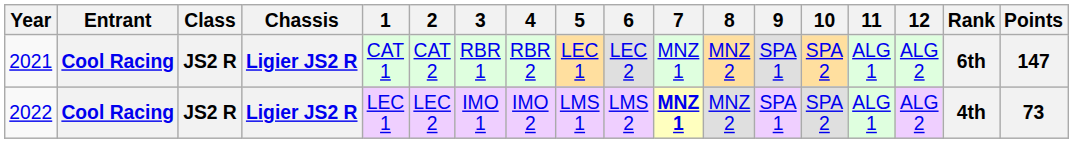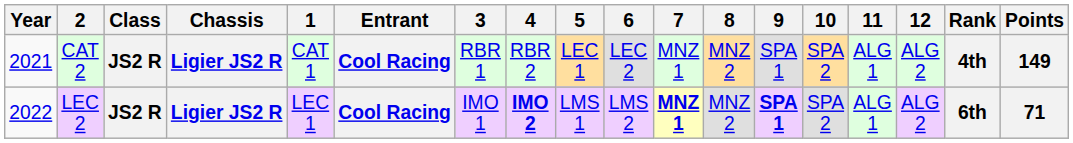 <table class="wikitable" style="text-align:center; font-size:85%">
 <tr>
 <th>Year</th>
-<th>Entrant</th>
+<th>2</th>
 <th>Class</th>
 <th>Chassis</th>
 <th>1</th>
-<th>2</th>
+<th>Entrant</th>
 <th>3</th>
 <th>4</th>
 <th>5</th>
 <th>6</th>
 <th>7</th>
 <th>8</th>
 <th>9</th>
 <th>10</th>
 <th>11</th>
 <th>12</th>
 <th>Rank</th>
 <th>Points</th>
 </tr>
 <tr>
 <td><a href='#'>2021</a></td>
-<th nowrap><a href='#'>Cool Racing</a></th>
+<td style="background:#DFFFDF;"><a href='#'>CAT<br>2</a><br></td>
 <th nowrap>JS2 R</th>
 <th nowrap><a href='#'>Ligier JS2 R</a></th>
 <td style="background:#DFFFDF;"><a href='#'>CAT<br>1</a><br></td>
-<td style="background:#DFFFDF;"><a href='#'>CAT<br>2</a><br></td>
+<th nowrap><a href='#'>Cool Racing</a></th>
 <td style="background:#DFFFDF;"><a href='#'>RBR<br>1</a><br></td>
 <td style="background:#DFFFDF;"><a href='#'>RBR<br>2</a><br></td>
 <td style="background:#FFDF9F;"><a href='#'>LEC<br>1</a><br></td>
 <td style="background:#DFDFDF;"><a href='#'>LEC<br>2</a><br></td>
 <td style="background:#DFFFDF;"><a href='#'>MNZ<br>1</a><br></td>
 <td style="background:#FFDF9F;"><a href='#'>MNZ<br>2</a><br></td>
 <td style="background:#DFDFDF;"><a href='#'>SPA<br>1</a><br></td>
 <td style="background:#FFDF9F;"><a href='#'>SPA<br>2</a><br></td>
 <td style="background:#DFFFDF;"><a href='#'>ALG<br>1</a><br></td>
 <td style="background:#DFFFDF;"><a href='#'>ALG<br>2</a><br></td>
-<th>6th</th>
-<th>147</th>
+<th>4th</th>
+<th>149</th>
 </tr>
 <tr>
 <td><a href='#'>2022</a></td>
-<th nowrap><a href='#'>Cool Racing</a></th>
+<td style="background:#EFCFFF;"><a href='#'>LEC<br>2</a><br></td>
 <th nowrap>JS2 R</th>
 <th nowrap><a href='#'>Ligier JS2 R</a></th>
 <td style="background:#EFCFFF;"><a href='#'>LEC<br>1</a><br></td>
-<td style="background:#EFCFFF;"><a href='#'>LEC<br>2</a><br></td>
+<th nowrap><a href='#'>Cool Racing</a></th>
 <td style="background:#EFCFFF;"><a href='#'>IMO<br>1</a><br></td>
-<td style="background:#EFCFFF;"><a href='#'>IMO<br>2</a><br></td>
+<td style="background:#EFCFFF;"><strong><a href='#'>IMO<br>2</a><br></strong></td>
 <td style="background:#EFCFFF;"><a href='#'>LMS<br>1</a><br></td>
 <td style="background:#EFCFFF;"><a href='#'>LMS<br>2</a><br></td>
 <td style="background:#FFFFBF;"><strong><a href='#'>MNZ<br>1</a><br></strong></td>
 <td style="background:#DFDFDF;"><a href='#'>MNZ<br>2</a><br></td>
-<td style="background:#EFCFFF;"><a href='#'>SPA<br>1</a><br></td>
+<td style="background:#EFCFFF;"><strong><a href='#'>SPA<br>1</a><br></strong></td>
 <td style="background:#DFDFDF;"><a href='#'>SPA<br>2</a><br></td>
 <td style="background:#DFFFDF;"><a href='#'>ALG<br>1</a><br></td>
 <td style="background:#EFCFFF;"><a href='#'>ALG<br>2</a><br></td>
-<th>4th</th>
-<th>73</th>
+<th>6th</th>
+<th>71</th>
 </tr>
 </table>
